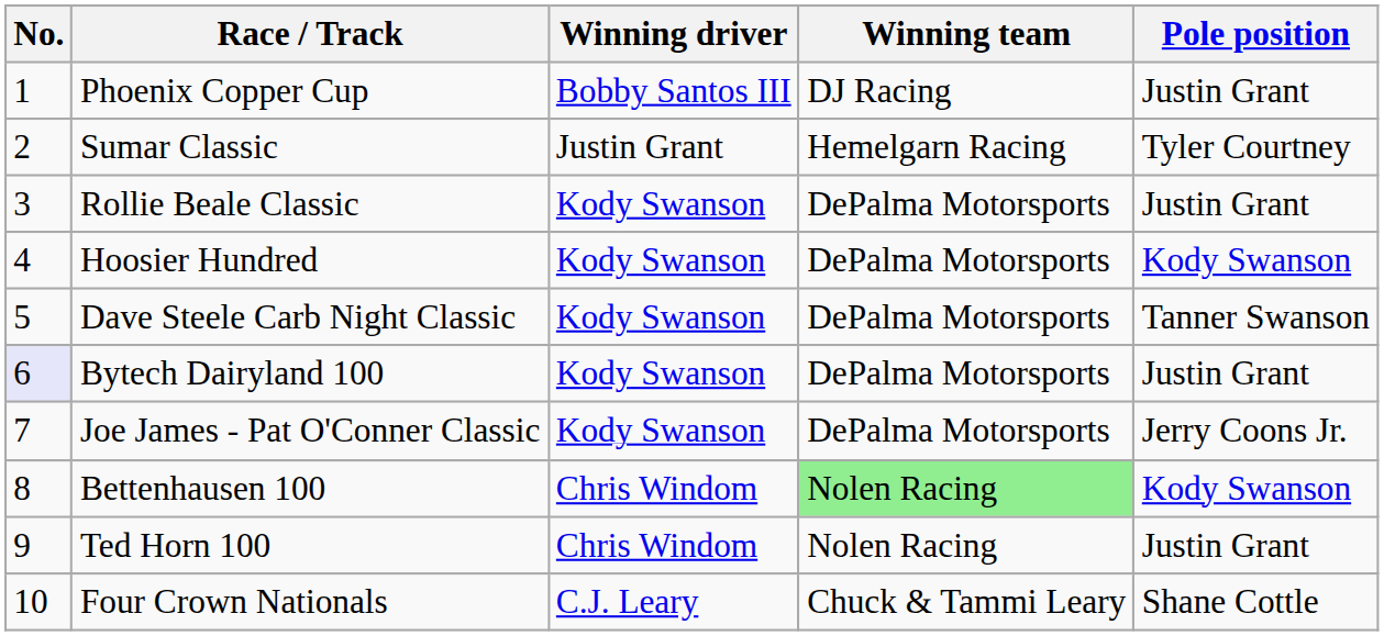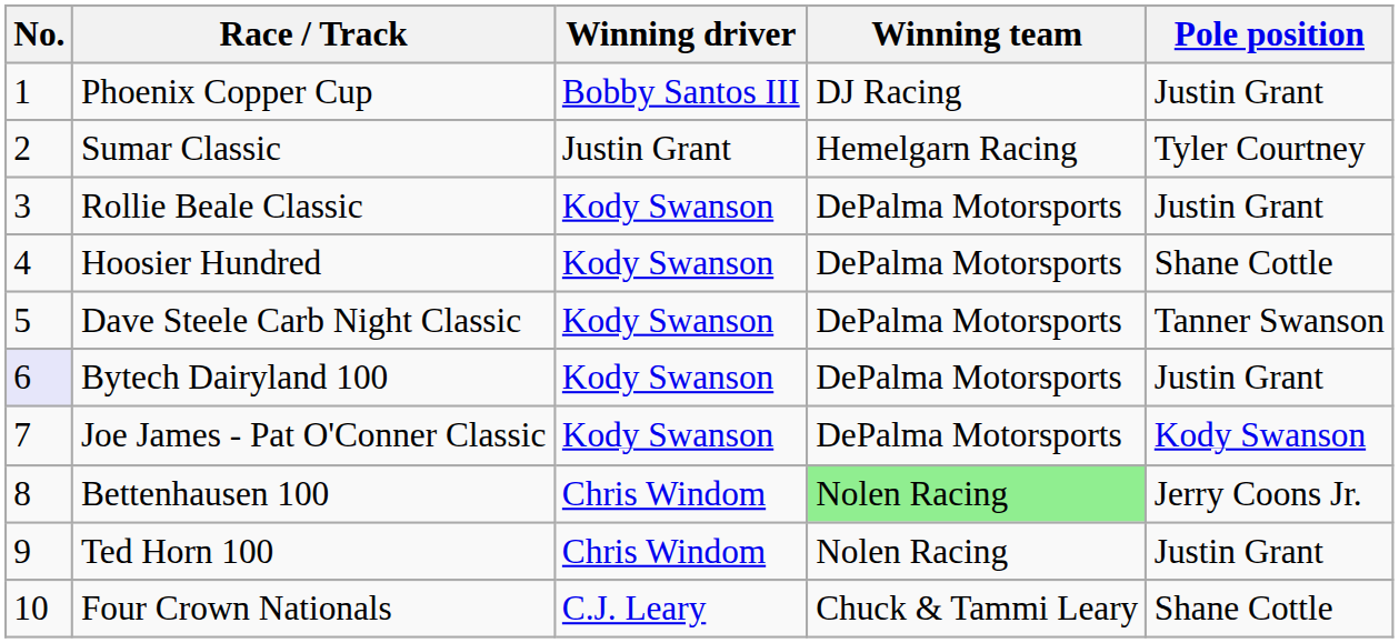 <table class="wikitable sortable" style="font-size:95%">
 <tr>
 <th>No.</th>
 <th>Race / Track</th>
 <th>Winning driver</th>
 <th>Winning team</th>
 <th><a href='#'>Pole position</a></th>
 </tr>
 <tr>
 <td>1</td>
 <td>Phoenix Copper Cup</td>
 <td><a href='#'>Bobby Santos III</a></td>
 <td>DJ Racing</td>
 <td>Justin Grant</td>
 </tr>
 <tr>
 <td>2</td>
 <td>Sumar Classic</td>
 <td>Justin Grant</td>
 <td>Hemelgarn Racing</td>
 <td>Tyler Courtney</td>
 </tr>
 <tr>
 <td>3</td>
 <td>Rollie Beale Classic</td>
 <td><a href='#'>Kody Swanson</a></td>
 <td>DePalma Motorsports</td>
 <td>Justin Grant</td>
 </tr>
 <tr>
 <td>4</td>
 <td>Hoosier Hundred</td>
 <td><a href='#'>Kody Swanson</a></td>
 <td>DePalma Motorsports</td>
-<td><a href='#'>Kody Swanson</a></td>
+<td>Shane Cottle</td>
 </tr>
 <tr>
 <td>5</td>
 <td>Dave Steele Carb Night Classic</td>
 <td><a href='#'>Kody Swanson</a></td>
 <td>DePalma Motorsports</td>
 <td>Tanner Swanson</td>
 </tr>
 <tr>
 <td style="background: lavender;">6</td>
 <td>Bytech Dairyland 100</td>
 <td><a href='#'>Kody Swanson</a></td>
 <td>DePalma Motorsports</td>
 <td>Justin Grant</td>
 </tr>
 <tr>
 <td>7</td>
 <td>Joe James - Pat O'Conner Classic</td>
 <td><a href='#'>Kody Swanson</a></td>
 <td>DePalma Motorsports</td>
-<td>Jerry Coons Jr.</td>
+<td><a href='#'>Kody Swanson</a></td>
 </tr>
 <tr>
 <td>8</td>
 <td>Bettenhausen 100</td>
 <td><a href='#'>Chris Windom</a></td>
 <td style="background: lightgreen;">Nolen Racing</td>
-<td><a href='#'>Kody Swanson</a></td>
+<td>Jerry Coons Jr.</td>
 </tr>
 <tr>
 <td>9</td>
 <td>Ted Horn 100</td>
 <td><a href='#'>Chris Windom</a></td>
 <td>Nolen Racing</td>
 <td>Justin Grant</td>
 </tr>
 <tr>
 <td>10</td>
 <td>Four Crown Nationals</td>
 <td><a href='#'>C.J. Leary</a></td>
 <td>Chuck & Tammi Leary</td>
 <td>Shane Cottle</td>
 </tr>
 </table>
